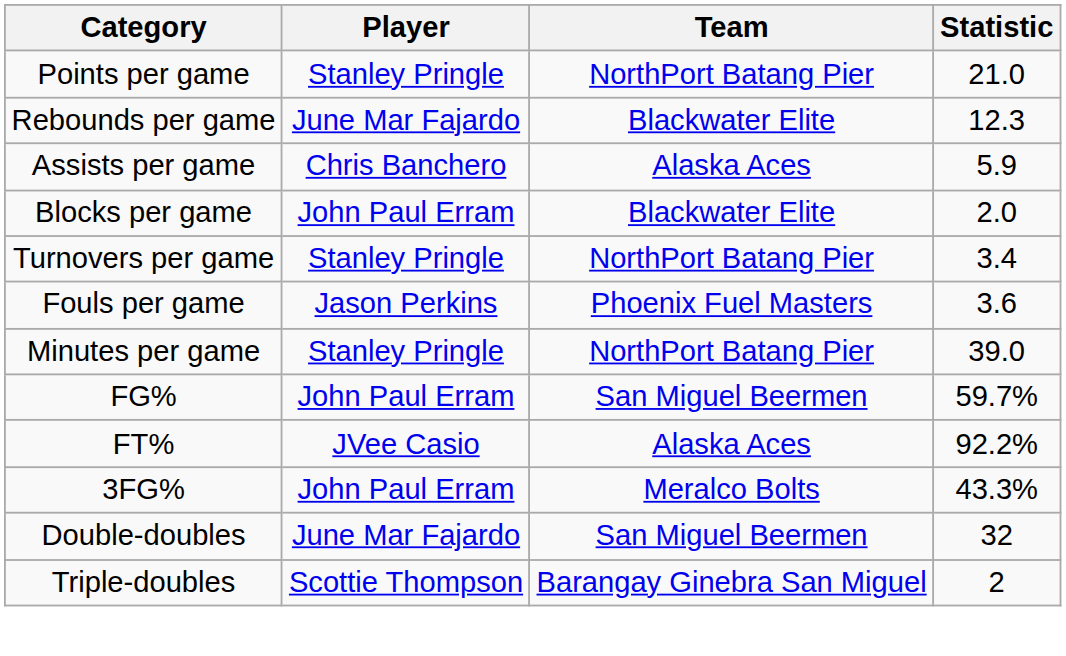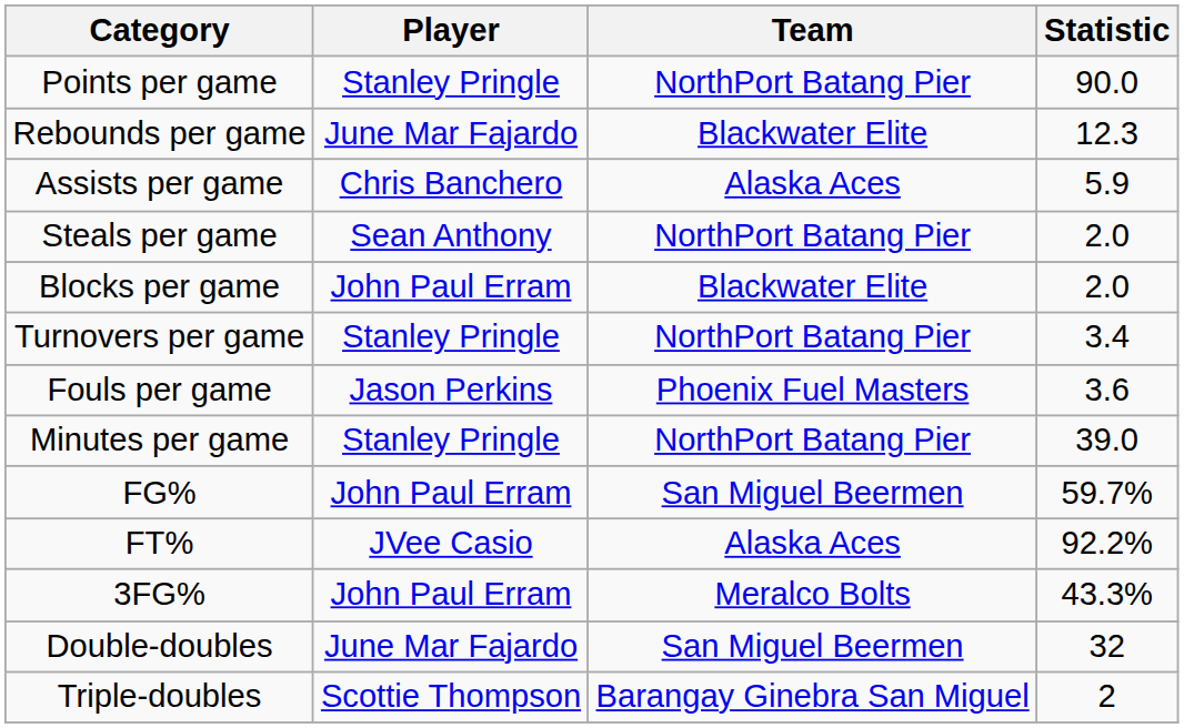 <table class="wikitable" style="text-align:center">
 <tr>
 <th>Category</th>
 <th>Player</th>
 <th>Team</th>
 <th>Statistic</th>
 </tr>
 <tr>
 <td>Points per game</td>
 <td><a href='#'>Stanley Pringle</a></td>
 <td><a href='#'>NorthPort Batang Pier</a></td>
-<td>21.0</td>
+<td>90.0</td>
 </tr>
 <tr>
 <td>Rebounds per game</td>
 <td><a href='#'>June Mar Fajardo</a></td>
 <td><a href='#'>Blackwater Elite</a></td>
 <td>12.3</td>
 </tr>
 <tr>
 <td>Assists per game</td>
 <td><a href='#'>Chris Banchero</a></td>
 <td><a href='#'>Alaska Aces</a></td>
 <td>5.9</td>
+</tr>
+<tr>
+<td>Steals per game</td>
+<td><a href='#'>Sean Anthony</a></td>
+<td><a href='#'>NorthPort Batang Pier</a></td>
+<td>2.0</td>
 </tr>
 <tr>
 <td>Blocks per game</td>
 <td><a href='#'>John Paul Erram</a></td>
 <td><a href='#'>Blackwater Elite</a></td>
 <td>2.0</td>
 </tr>
 <tr>
 <td>Turnovers per game</td>
 <td><a href='#'>Stanley Pringle</a></td>
 <td><a href='#'>NorthPort Batang Pier</a></td>
 <td>3.4</td>
 </tr>
 <tr>
 <td>Fouls per game</td>
 <td><a href='#'>Jason Perkins</a></td>
 <td><a href='#'>Phoenix Fuel Masters</a></td>
 <td>3.6</td>
 </tr>
 <tr>
 <td>Minutes per game</td>
 <td><a href='#'>Stanley Pringle</a></td>
 <td><a href='#'>NorthPort Batang Pier</a></td>
 <td>39.0</td>
 </tr>
 <tr>
 <td>FG%</td>
 <td><a href='#'>John Paul Erram</a></td>
 <td><a href='#'>San Miguel Beermen</a></td>
 <td>59.7%</td>
 </tr>
 <tr>
 <td>FT%</td>
 <td><a href='#'>JVee Casio</a></td>
 <td><a href='#'>Alaska Aces</a></td>
 <td>92.2%</td>
 </tr>
 <tr>
 <td>3FG%</td>
 <td><a href='#'>John Paul Erram</a></td>
 <td><a href='#'>Meralco Bolts</a></td>
 <td>43.3%</td>
 </tr>
 <tr>
 <td>Double-doubles</td>
 <td><a href='#'>June Mar Fajardo</a></td>
 <td><a href='#'>San Miguel Beermen</a></td>
 <td>32</td>
 </tr>
 <tr>
 <td>Triple-doubles</td>
 <td><a href='#'>Scottie Thompson</a></td>
 <td><a href='#'>Barangay Ginebra San Miguel</a></td>
 <td>2</td>
 </tr>
 </table>
